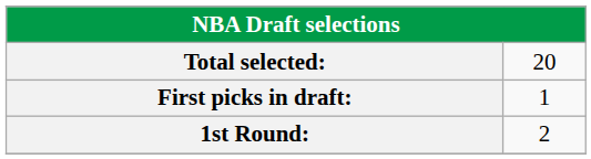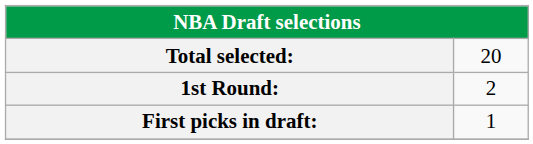 <table class="wikitable" style="width: 25em;float:right; margin-left:1em">
 <tr>
 </tr>
 <tr>
 <th colspan=2 style="background:#009B48; color:white;">NBA Draft selections</th>
 </tr>
 <tr>
 <th>Total selected:</th>
 <td align=center>20</td>
 </tr>
 <tr>
+<th>1st Round:</th>
+<td align=center>2</td>
+</tr>
+<tr>
 <th>First picks in draft:</th>
 <td align=center>1</td>
 </tr>
 <tr>
-<th>1st Round:</th>
-<td align=center>2</td>
-</tr>
-<tr>
 </tr>
 </table>
